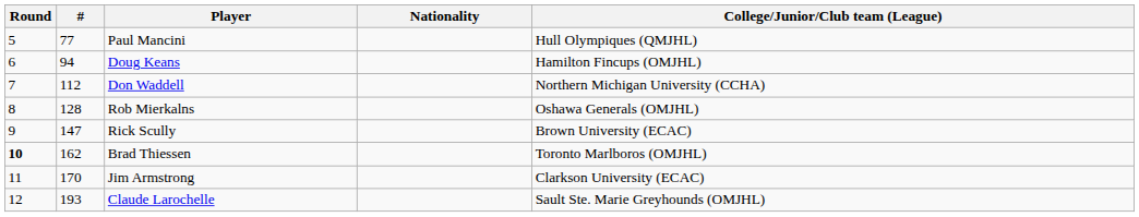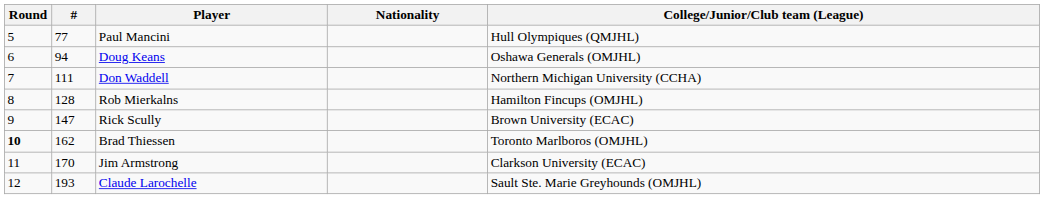 <table class="wikitable">
 <tr align="center">
 <th bgcolor="#DDDDFF" width="4.0%">Round</th>
 <th bgcolor="#DDDDFF" width="4.0%">#</th>
 <th bgcolor="#DDDDFF" width="21.0%">Player</th>
 <th bgcolor="#DDDDFF" width="14.5%">Nationality</th>
 <th bgcolor="#DDDDFF" width="50.0%">College/Junior/Club team (League)</th>
 </tr>
 <tr>
 <td>5</td>
 <td>77</td>
 <td>Paul Mancini</td>
 <td></td>
 <td>Hull Olympiques (QMJHL)</td>
 </tr>
 <tr>
 <td>6</td>
 <td>94</td>
 <td><a href='#'>Doug Keans</a></td>
 <td></td>
-<td>Hamilton Fincups (OMJHL)</td>
+<td>Oshawa Generals (OMJHL)</td>
 </tr>
 <tr>
 <td>7</td>
-<td>112</td>
+<td>111</td>
 <td><a href='#'>Don Waddell</a></td>
 <td></td>
 <td>Northern Michigan University (CCHA)</td>
 </tr>
 <tr>
 <td>8</td>
 <td>128</td>
 <td>Rob Mierkalns</td>
 <td></td>
-<td>Oshawa Generals (OMJHL)</td>
+<td>Hamilton Fincups (OMJHL)</td>
 </tr>
 <tr>
 <td>9</td>
 <td>147</td>
 <td>Rick Scully</td>
 <td></td>
 <td>Brown University (ECAC)</td>
 </tr>
 <tr>
 <td><strong>10</strong></td>
 <td>162</td>
 <td>Brad Thiessen</td>
 <td></td>
 <td>Toronto Marlboros (OMJHL)</td>
 </tr>
 <tr>
 <td>11</td>
 <td>170</td>
 <td>Jim Armstrong</td>
 <td></td>
 <td>Clarkson University (ECAC)</td>
 </tr>
 <tr>
 <td>12</td>
 <td>193</td>
 <td><a href='#'>Claude Larochelle</a></td>
 <td></td>
 <td>Sault Ste. Marie Greyhounds (OMJHL)</td>
 </tr>
 </table>
